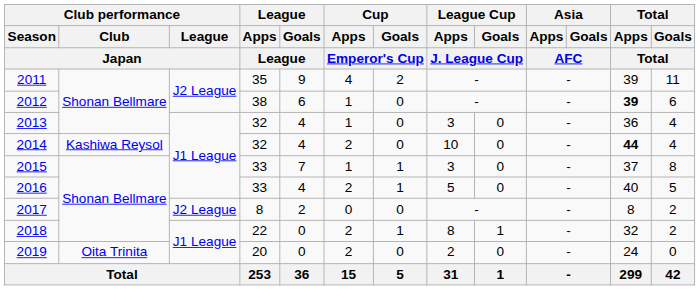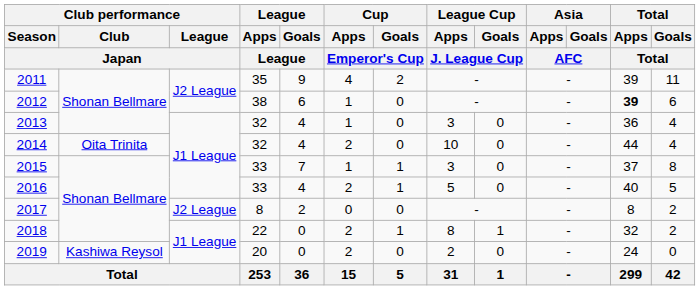 <table class="wikitable" style="text-align:center;">
 <tr>
 <th colspan=3>Club performance</th>
 <th colspan=2>League</th>
 <th colspan=2>Cup</th>
 <th colspan=2>League Cup</th>
 <th colspan=2>Asia</th>
 <th colspan=2>Total</th>
 </tr>
 <tr>
 <th>Season</th>
 <th>Club</th>
 <th>League</th>
 <th>Apps</th>
 <th>Goals</th>
 <th>Apps</th>
 <th>Goals</th>
 <th>Apps</th>
 <th>Goals</th>
 <th>Apps</th>
 <th>Goals</th>
 <th>Apps</th>
 <th>Goals</th>
 </tr>
 <tr>
 <th colspan=3>Japan</th>
 <th colspan=2>League</th>
 <th colspan=2><a href='#'>Emperor's Cup</a></th>
 <th colspan=2><a href='#'>J. League Cup</a></th>
 <th colspan=2><a href='#'>AFC</a></th>
 <th colspan=2>Total</th>
 </tr>
 <tr>
 <td><a href='#'>2011</a></td>
 <td rowspan="3"><a href='#'>Shonan Bellmare</a></td>
 <td rowspan="2"><a href='#'>J2 League</a></td>
 <td>35</td>
 <td>9</td>
 <td>4</td>
 <td>2</td>
 <td colspan="2">-</td>
 <td colspan="2">-</td>
 <td>39</td>
 <td>11</td>
 </tr>
 <tr>
 <td><a href='#'>2012</a></td>
 <td>38</td>
 <td>6</td>
 <td>1</td>
 <td>0</td>
 <td colspan="2">-</td>
 <td colspan="2">-</td>
 <td><strong>39</strong></td>
 <td>6</td>
 </tr>
 <tr>
 <td><a href='#'>2013</a></td>
 <td rowspan="4"><a href='#'>J1 League</a></td>
 <td>32</td>
 <td>4</td>
 <td>1</td>
 <td>0</td>
 <td>3</td>
 <td>0</td>
 <td colspan="2">-</td>
 <td>36</td>
 <td>4</td>
 </tr>
 <tr>
 <td><a href='#'>2014</a></td>
-<td><a href='#'>Kashiwa Reysol</a></td>
+<td><a href='#'>Oita Trinita</a></td>
 <td>32</td>
 <td>4</td>
 <td>2</td>
 <td>0</td>
 <td>10</td>
 <td>0</td>
 <td colspan="2">-</td>
-<td><strong>44</strong></td>
+<td>44</td>
 <td>4</td>
 </tr>
 <tr>
 <td><a href='#'>2015</a></td>
 <td rowspan="4"><a href='#'>Shonan Bellmare</a></td>
 <td>33</td>
 <td>7</td>
 <td>1</td>
 <td>1</td>
 <td>3</td>
 <td>0</td>
 <td colspan="2">-</td>
 <td>37</td>
 <td>8</td>
 </tr>
 <tr>
 <td><a href='#'>2016</a></td>
 <td>33</td>
 <td>4</td>
 <td>2</td>
 <td>1</td>
 <td>5</td>
 <td>0</td>
 <td colspan="2">-</td>
 <td>40</td>
 <td>5</td>
 </tr>
 <tr>
 <td><a href='#'>2017</a></td>
 <td><a href='#'>J2 League</a></td>
 <td>8</td>
 <td>2</td>
 <td>0</td>
 <td>0</td>
 <td colspan="2">-</td>
 <td colspan="2">-</td>
 <td>8</td>
 <td>2</td>
 </tr>
 <tr>
 <td><a href='#'>2018</a></td>
 <td rowspan=2><a href='#'>J1 League</a></td>
 <td>22</td>
 <td>0</td>
 <td>2</td>
 <td>1</td>
 <td>8</td>
 <td>1</td>
 <td colspan="2">-</td>
 <td>32</td>
 <td>2</td>
 </tr>
 <tr>
 <td><a href='#'>2019</a></td>
-<td><a href='#'>Oita Trinita</a></td>
+<td><a href='#'>Kashiwa Reysol</a></td>
 <td>20</td>
 <td>0</td>
 <td>2</td>
 <td>0</td>
 <td>2</td>
 <td>0</td>
 <td colspan="2">-</td>
 <td>24</td>
 <td>0</td>
 </tr>
 <tr>
 <th colspan=3>Total</th>
 <th>253</th>
 <th>36</th>
 <th>15</th>
 <th>5</th>
 <th>31</th>
 <th>1</th>
 <th colspan="2">-</th>
 <th>299</th>
 <th>42</th>
 </tr>
 </table>
